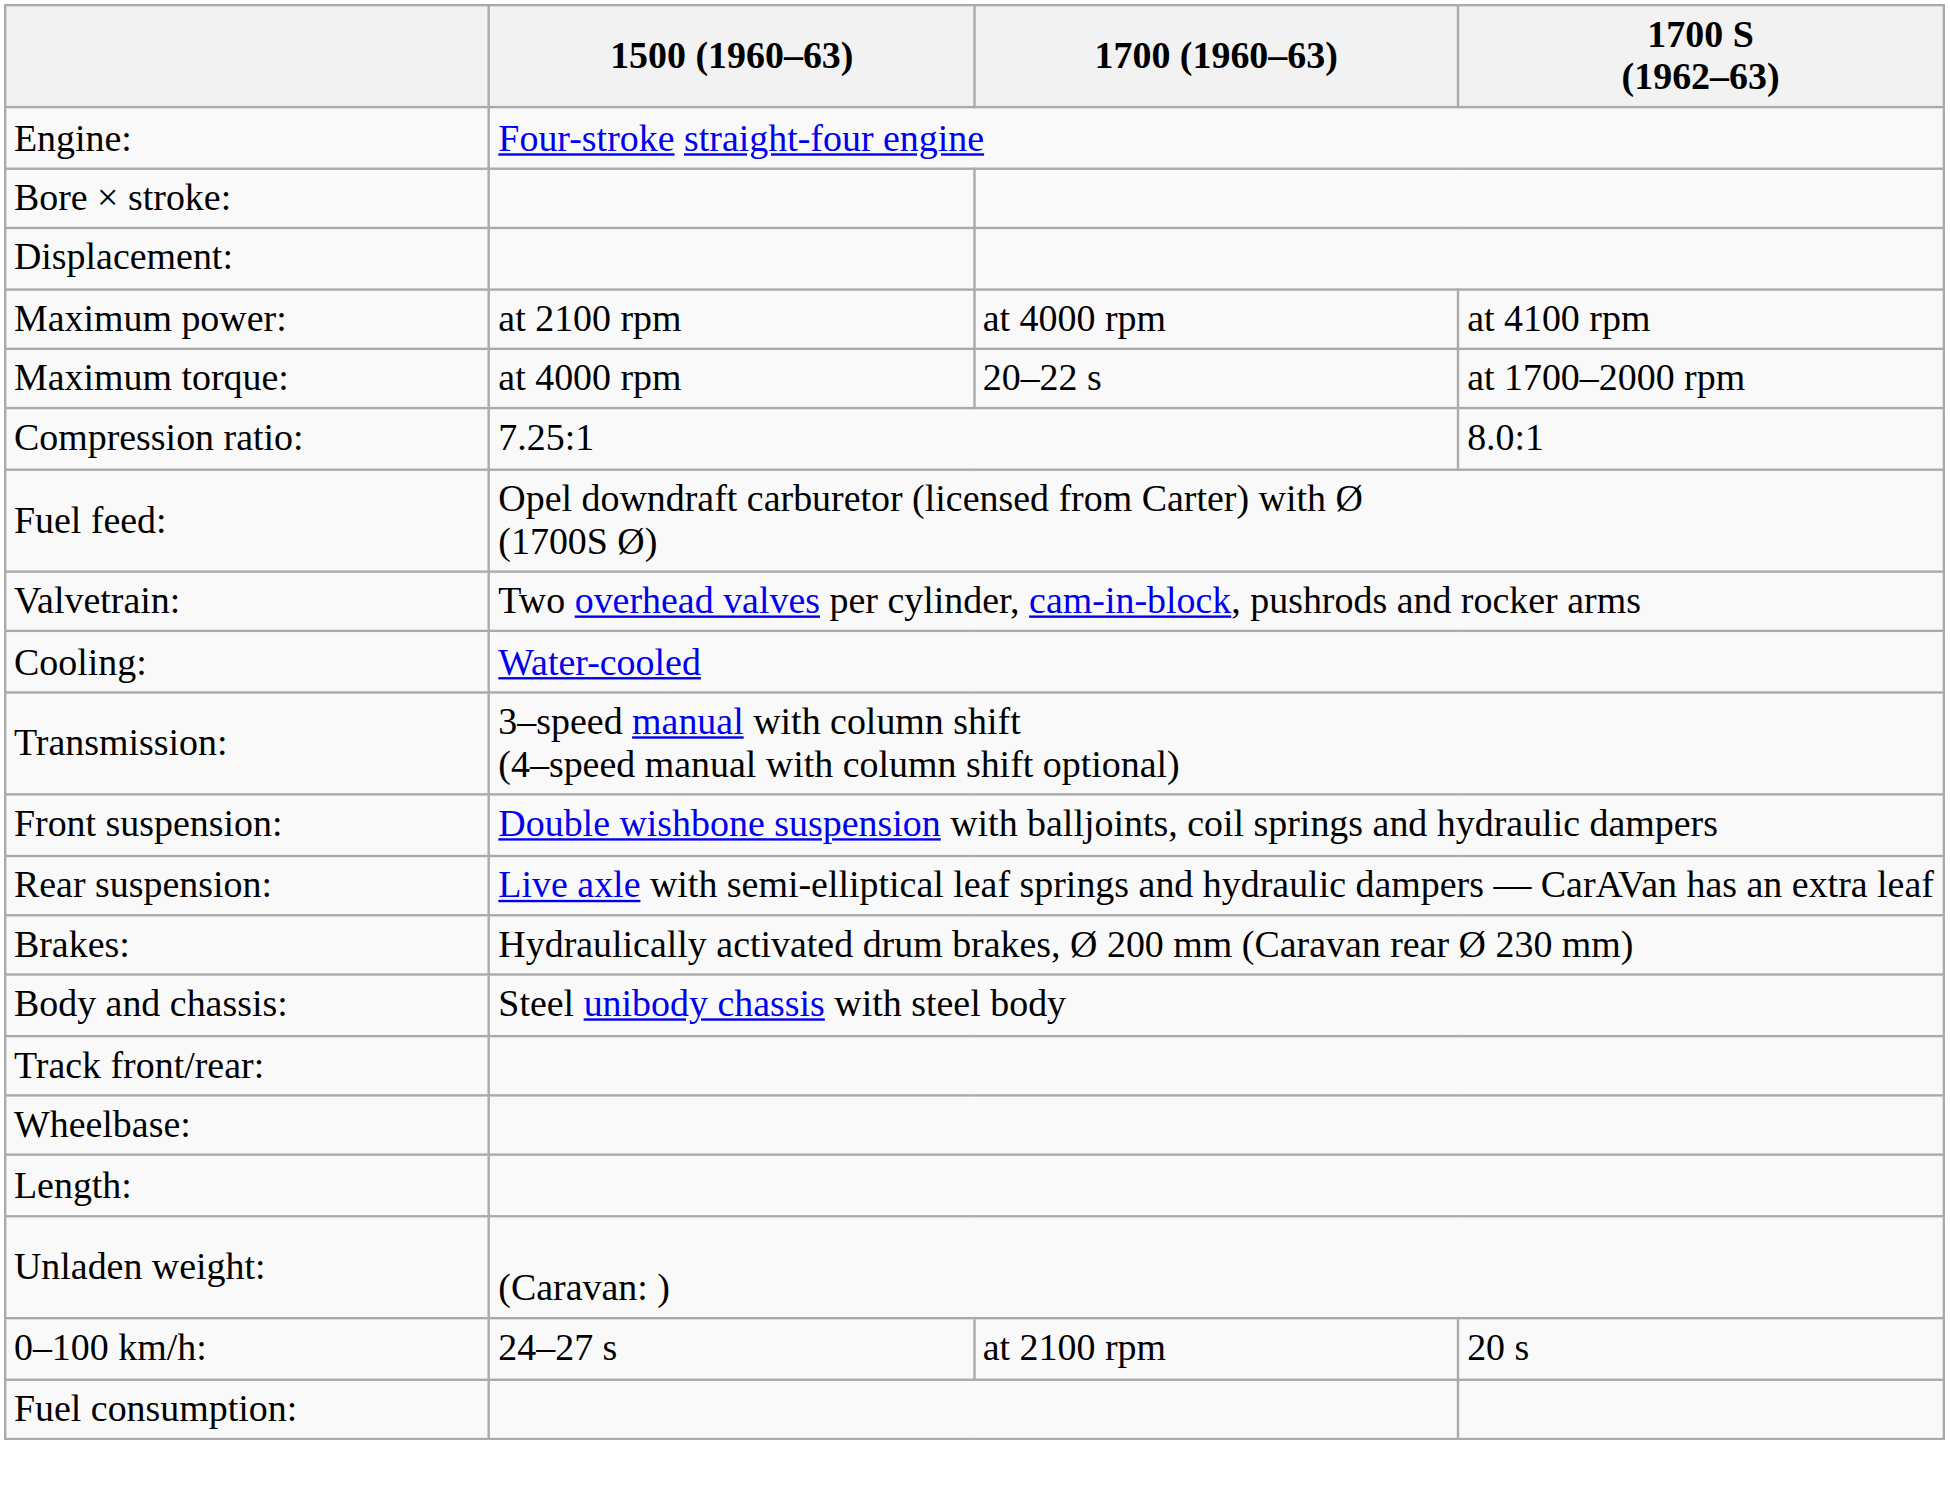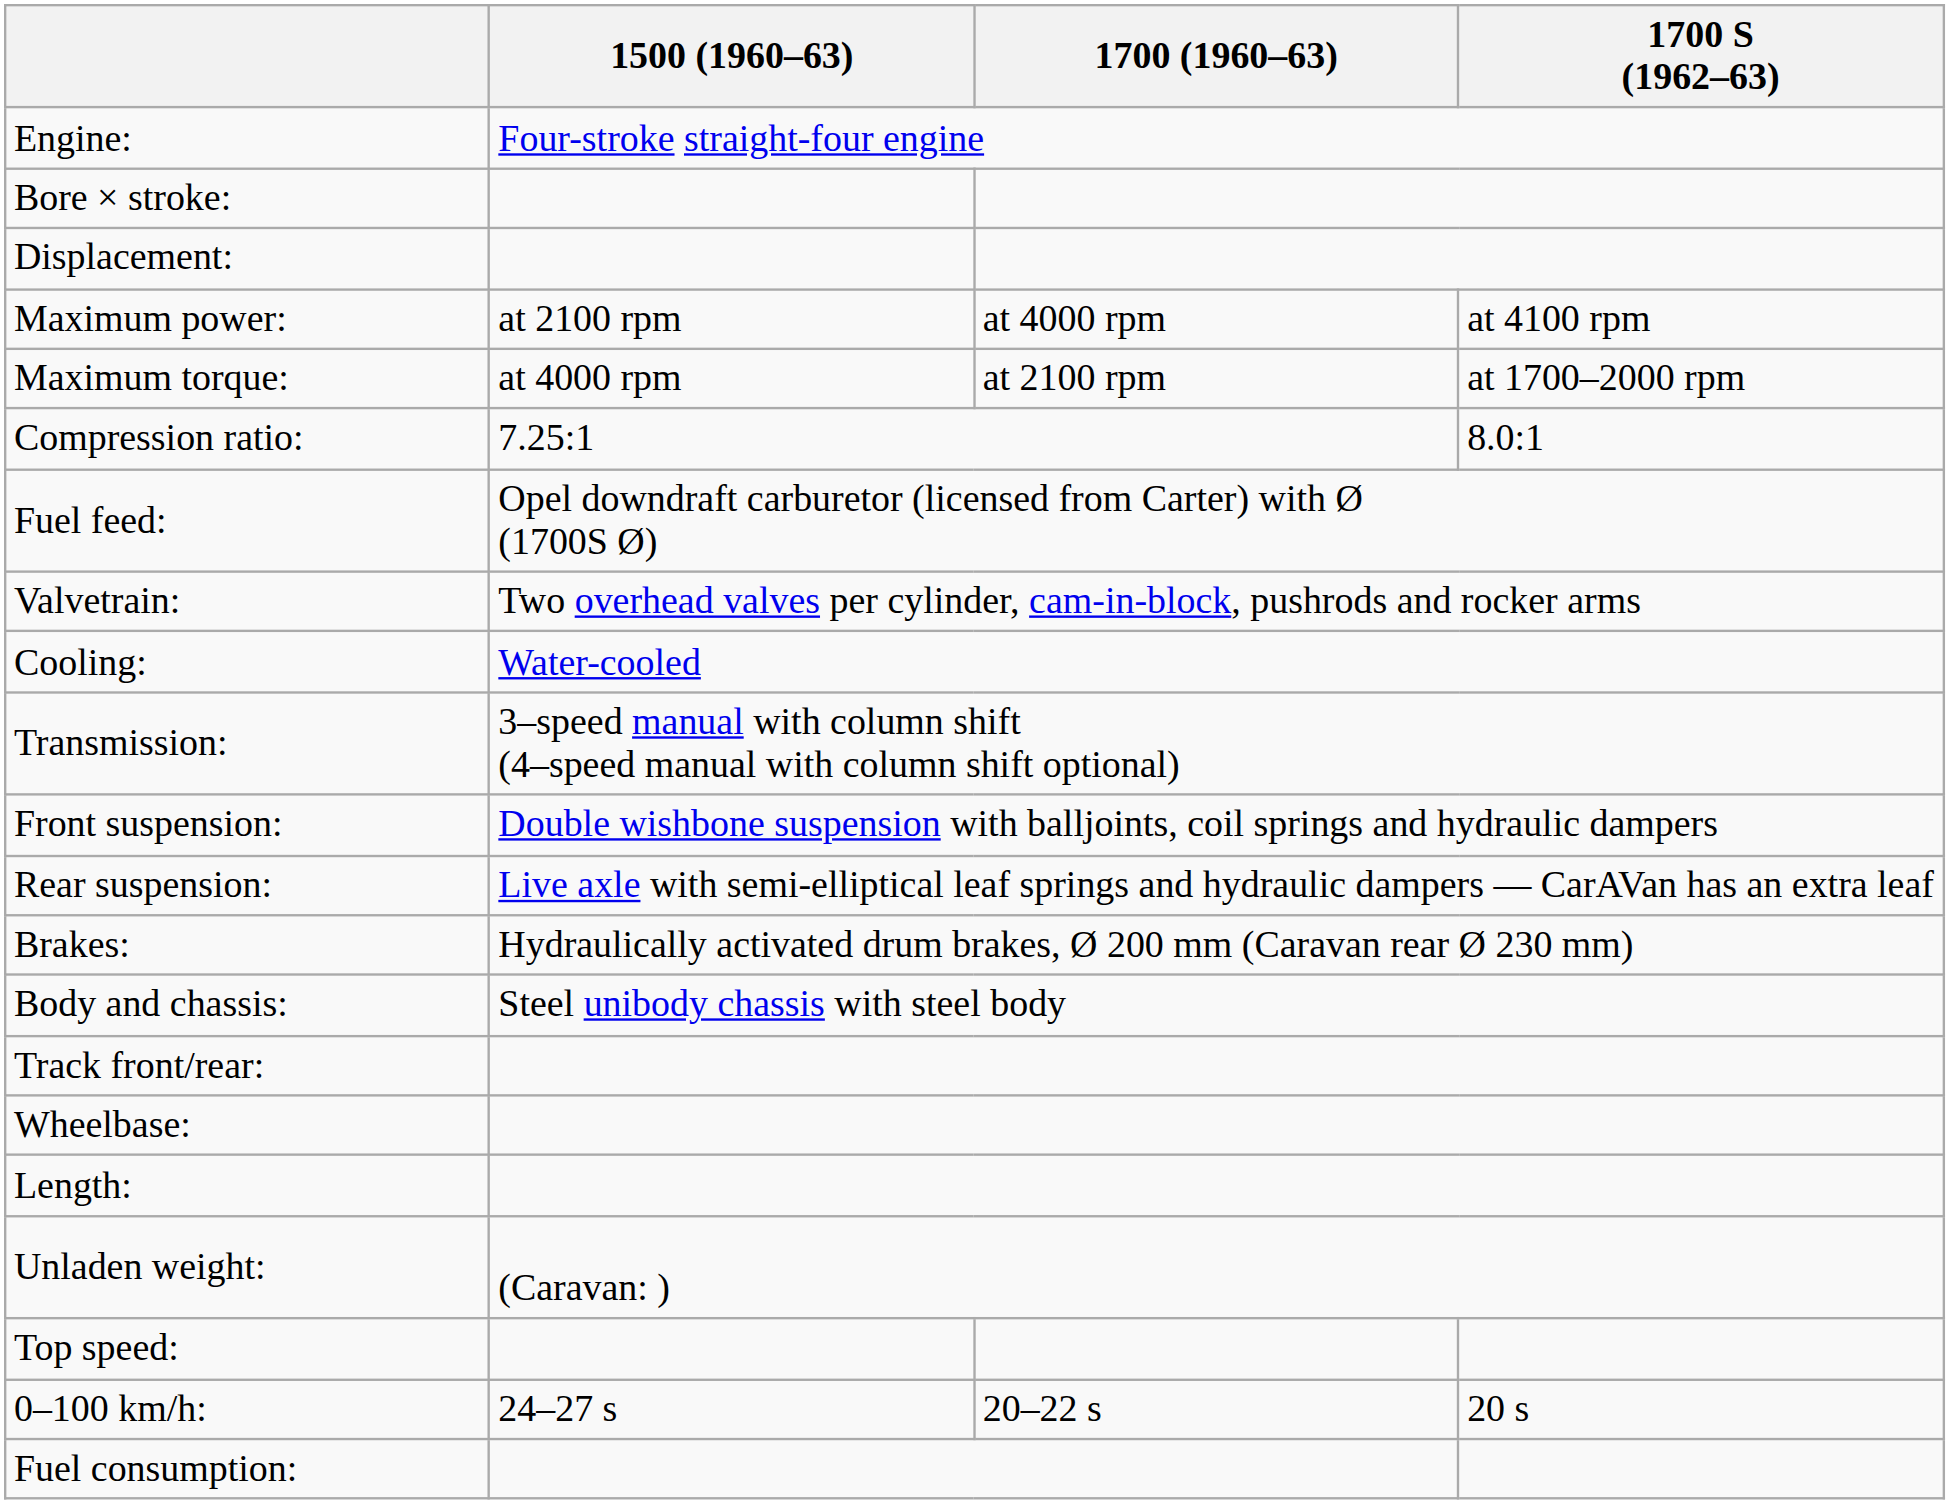 <table class="wikitable defaultcenter col1left collapsible">
 <tr>
 <th width="25%"> </th>
 <th width="25%">1500 (1960–63)</th>
 <th width="25%">1700 (1960–63)</th>
 <th width="25%">1700 S<br> (1962–63)</th>
 </tr>
 <tr>
 <td>Engine:</td>
 <td colspan="3"><a href='#'>Four-stroke</a> <a href='#'>straight-four engine</a></td>
 </tr>
 <tr>
 <td>Bore × stroke:</td>
 <td></td>
 <td colspan="2"></td>
 </tr>
 <tr>
 <td>Displacement:</td>
 <td></td>
 <td colspan="2"></td>
 </tr>
 <tr>
 <td>Maximum power:</td>
 <td> at 2100 rpm</td>
 <td> at 4000 rpm</td>
 <td> at 4100 rpm</td>
 </tr>
 <tr>
 <td>Maximum torque:</td>
 <td> at 4000 rpm</td>
-<td>20–22 s</td>
+<td> at 2100 rpm</td>
 <td> at 1700–2000 rpm</td>
 </tr>
 <tr>
 <td>Compression ratio:</td>
 <td colspan="2">7.25:1</td>
 <td>8.0:1</td>
 </tr>
 <tr>
 <td>Fuel feed:</td>
 <td colspan="3">Opel downdraft carburetor (licensed from Carter) with  Ø<br>(1700S  Ø)</td>
 </tr>
 <tr>
 <td>Valvetrain:</td>
 <td colspan="3">Two <a href='#'>overhead valves</a> per cylinder, <a href='#'>cam-in-block</a>, pushrods and rocker arms</td>
 </tr>
 <tr>
 <td>Cooling:</td>
 <td colspan="3"><a href='#'>Water-cooled</a></td>
 </tr>
 <tr>
 <td>Transmission:</td>
 <td colspan="3">3–speed <a href='#'>manual</a> with column shift<br>(4–speed manual with column shift optional)</td>
 </tr>
 <tr>
 <td>Front suspension:</td>
 <td colspan="3"><a href='#'>Double wishbone suspension</a> with balljoints, coil springs and hydraulic dampers</td>
 </tr>
 <tr>
 <td>Rear suspension:</td>
 <td colspan="3"><a href='#'>Live axle</a> with semi-elliptical leaf springs and hydraulic dampers — CarAVan has an extra leaf</td>
 </tr>
 <tr>
 <td>Brakes:</td>
 <td colspan="3">Hydraulically activated drum brakes, Ø 200 mm (Caravan rear Ø 230 mm)</td>
 </tr>
 <tr>
 <td>Body and chassis:</td>
 <td colspan="3">Steel <a href='#'>unibody chassis</a> with steel body</td>
 </tr>
 <tr>
 <td>Track front/rear:</td>
 <td colspan="3"></td>
 </tr>
 <tr>
 <td>Wheelbase:</td>
 <td colspan="3"></td>
 </tr>
 <tr>
 <td>Length:</td>
 <td colspan="3"></td>
 </tr>
 <tr>
 <td>Unladen weight:</td>
 <td colspan="3"><br>(Caravan: )</td>
 </tr>
 <tr>
+<td>Top speed:</td>
+<td></td>
+<td></td>
+<td></td>
+</tr>
+<tr>
 <td>0–100 km/h:</td>
 <td>24–27 s</td>
-<td> at 2100 rpm</td>
+<td>20–22 s</td>
 <td>20 s</td>
 </tr>
 <tr>
 <td>Fuel consumption:</td>
 <td colspan="2"></td>
 <td></td>
 </tr>
 </table>
